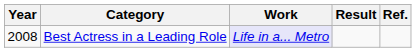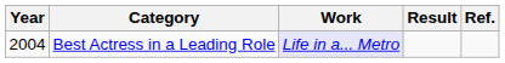 <table class="wikitable">
 <tr>
 <th>Year</th>
 <th>Category</th>
 <th>Work</th>
 <th>Result</th>
 <th>Ref.</th>
 </tr>
 <tr>
-<td>2008</td>
+<td>2004</td>
 <td><a href='#'>Best Actress in a Leading Role</a></td>
 <td style="background: lavender;"><em><a href='#'>Life in a... Metro</a></em></td>
 <td></td>
 <td></td>
 </tr>
 </table>
